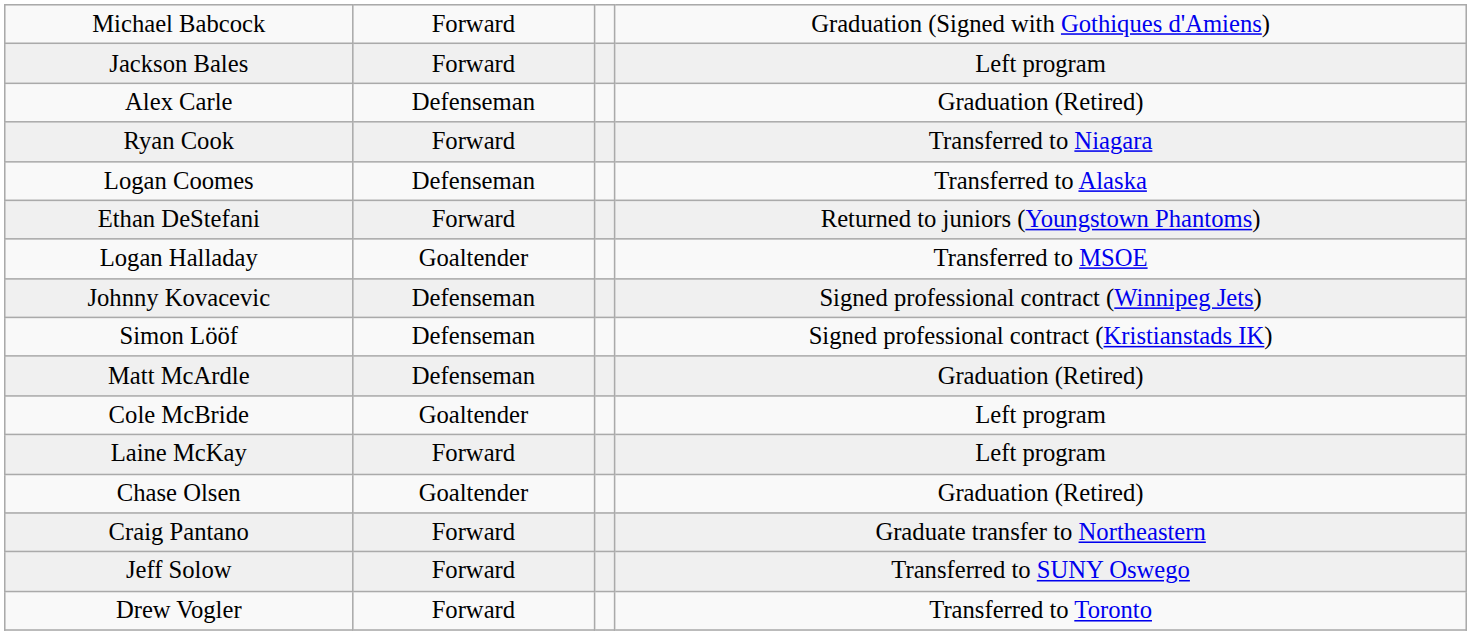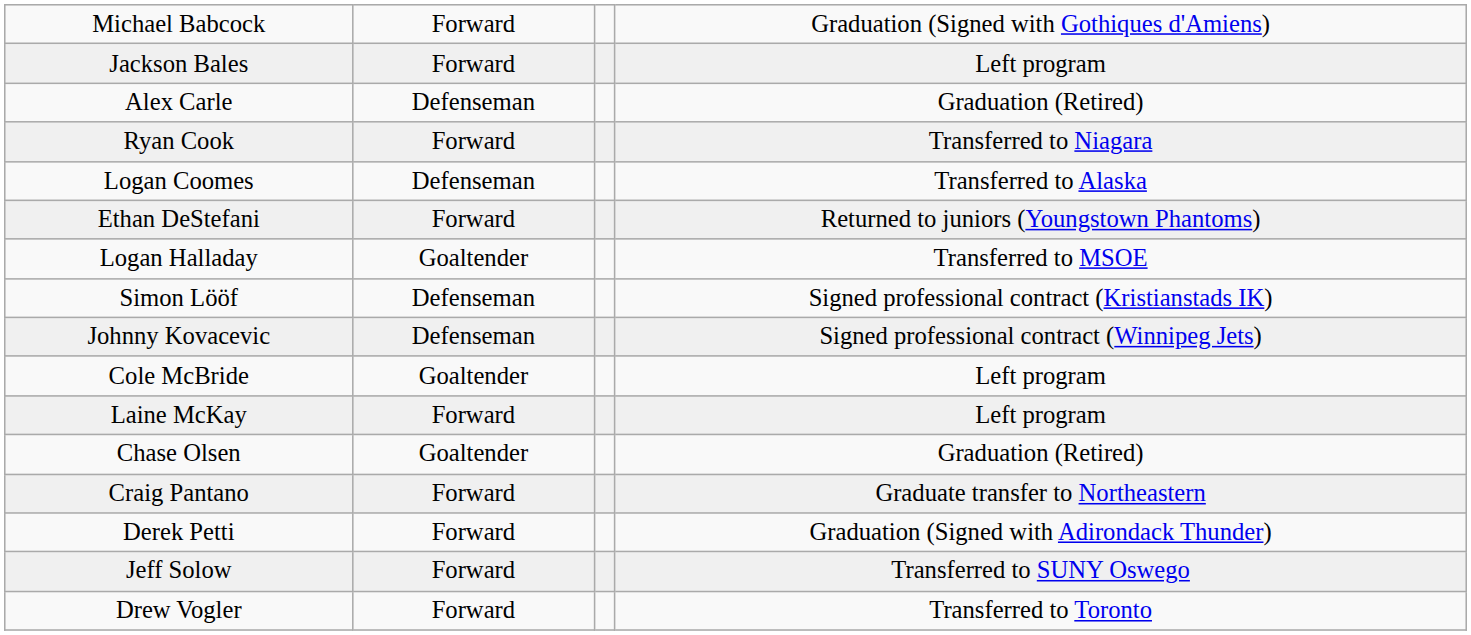 <table class="wikitable" width="60%">
 <tr align="center" bgcolor="">
 <td>Michael Babcock</td>
 <td>Forward</td>
 <td></td>
 <td>Graduation (Signed with <a href='#'>Gothiques d'Amiens</a>)</td>
 </tr>
 <tr align="center" bgcolor="f0f0f0">
 <td>Jackson Bales</td>
 <td>Forward</td>
 <td></td>
 <td>Left program</td>
 </tr>
 <tr align="center" bgcolor="">
 <td>Alex Carle</td>
 <td>Defenseman</td>
 <td></td>
 <td>Graduation (Retired)</td>
 </tr>
 <tr align="center" bgcolor="f0f0f0">
 <td>Ryan Cook</td>
 <td>Forward</td>
 <td></td>
 <td>Transferred to <a href='#'>Niagara</a></td>
 </tr>
 <tr align="center" bgcolor="">
 <td>Logan Coomes</td>
 <td>Defenseman</td>
 <td></td>
 <td>Transferred to <a href='#'>Alaska</a></td>
 </tr>
 <tr align="center" bgcolor="f0f0f0">
 <td>Ethan DeStefani</td>
 <td>Forward</td>
 <td></td>
 <td>Returned to juniors (<a href='#'>Youngstown Phantoms</a>)</td>
 </tr>
 <tr align="center" bgcolor="">
 <td>Logan Halladay</td>
 <td>Goaltender</td>
 <td></td>
 <td>Transferred to <a href='#'>MSOE</a></td>
 </tr>
-<tr align="center" bgcolor="f0f0f0">
-<td>Johnny Kovacevic</td>
-<td>Defenseman</td>
-<td></td>
-<td>Signed professional contract (<a href='#'>Winnipeg Jets</a>)</td>
-</tr>
 <tr align="center" bgcolor="">
 <td>Simon Lööf</td>
 <td>Defenseman</td>
 <td></td>
 <td>Signed professional contract (<a href='#'>Kristianstads IK</a>)</td>
 </tr>
 <tr align="center" bgcolor="f0f0f0">
-<td>Matt McArdle</td>
+<td>Johnny Kovacevic</td>
 <td>Defenseman</td>
 <td></td>
-<td>Graduation (Retired)</td>
+<td>Signed professional contract (<a href='#'>Winnipeg Jets</a>)</td>
 </tr>
 <tr align="center" bgcolor="">
 <td>Cole McBride</td>
 <td>Goaltender</td>
 <td></td>
 <td>Left program</td>
 </tr>
 <tr align="center" bgcolor="f0f0f0">
 <td>Laine McKay</td>
 <td>Forward</td>
 <td></td>
 <td>Left program</td>
 </tr>
 <tr align="center" bgcolor="">
 <td>Chase Olsen</td>
 <td>Goaltender</td>
 <td></td>
 <td>Graduation (Retired)</td>
 </tr>
 <tr align="center" bgcolor="f0f0f0">
 <td>Craig Pantano</td>
 <td>Forward</td>
 <td></td>
 <td>Graduate transfer to <a href='#'>Northeastern</a></td>
 </tr>
+<tr align="center" bgcolor="">
+<td>Derek Petti</td>
+<td>Forward</td>
+<td></td>
+<td>Graduation (Signed with <a href='#'>Adirondack Thunder</a>)</td>
+</tr>
 <tr align="center" bgcolor="f0f0f0">
 <td>Jeff Solow</td>
 <td>Forward</td>
 <td></td>
 <td>Transferred to <a href='#'>SUNY Oswego</a></td>
 </tr>
 <tr align="center" bgcolor="">
 <td>Drew Vogler</td>
 <td>Forward</td>
 <td></td>
 <td>Transferred to <a href='#'>Toronto</a></td>
 </tr>
 </table>
